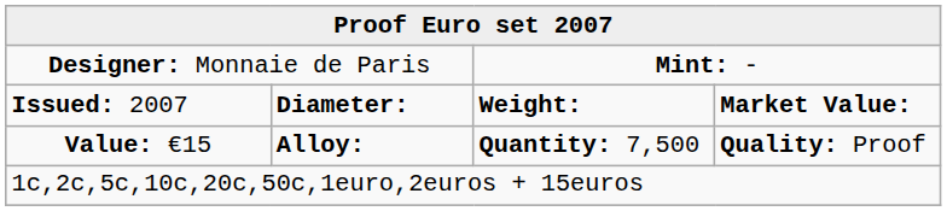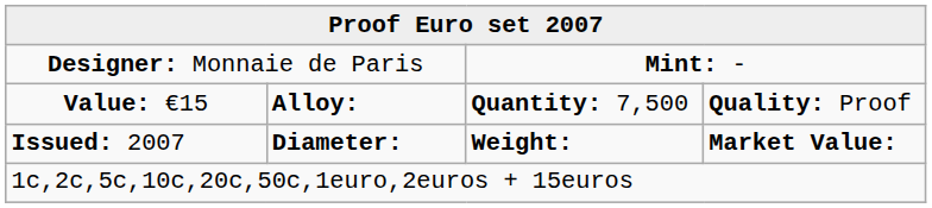 <table class="wikitable">
 <tr>
 <th colspan="4" align=center style="background:#eeeeee;">Proof Euro set 2007</th>
 </tr>
 <tr>
 <td colspan="2" width="50%" align=center><strong>Designer:</strong>	Monnaie de Paris</td>
 <td colspan="2" width="50%" align=center><strong>Mint:</strong> -</td>
 </tr>
 <tr>
+<td align=center><strong>Value:</strong>		€15</td>
+<td><strong>Alloy:</strong></td>
+<td><strong>Quantity:</strong>	7,500</td>
+<td><strong>Quality:</strong>	Proof</td>
+</tr>
+<tr>
 <td><strong>Issued:</strong>	2007</td>
 <td><strong>Diameter:</strong></td>
 <td><strong>Weight:</strong></td>
 <td><strong>Market Value:</strong></td>
 </tr>
 <tr>
-<td align=center><strong>Value:</strong>		€15</td>
-<td><strong>Alloy:</strong></td>
-<td><strong>Quantity:</strong>	7,500</td>
-<td><strong>Quality:</strong>	Proof</td>
-</tr>
-<tr>
 <td colspan="4" align=left>1c,2c,5c,10c,20c,50c,1euro,2euros + 15euros</td>
 </tr>
 </table>
